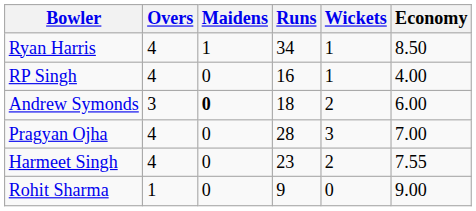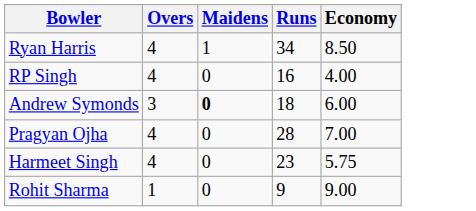 <table class="wikitable">
 <tr>
 <th><a href='#'>Bowler</a></th>
 <th><a href='#'>Overs</a></th>
 <th><a href='#'>Maidens</a></th>
 <th><a href='#'>Runs</a></th>
-<th><a href='#'>Wickets</a></th>
 <th>Economy</th>
 </tr>
 <tr>
 <td><a href='#'>Ryan Harris</a></td>
 <td>4</td>
 <td>1</td>
 <td>34</td>
-<td>1</td>
 <td>8.50</td>
 </tr>
 <tr>
 <td><a href='#'>RP Singh</a></td>
 <td>4</td>
 <td>0</td>
 <td>16</td>
-<td>1</td>
 <td>4.00</td>
 </tr>
 <tr>
 <td><a href='#'>Andrew Symonds</a></td>
 <td>3</td>
 <td><strong>0</strong></td>
 <td>18</td>
-<td>2</td>
 <td>6.00</td>
 </tr>
 <tr>
 <td><a href='#'>Pragyan Ojha</a></td>
 <td>4</td>
 <td>0</td>
 <td>28</td>
-<td>3</td>
 <td>7.00</td>
 </tr>
 <tr>
 <td><a href='#'>Harmeet Singh</a></td>
 <td>4</td>
 <td>0</td>
 <td>23</td>
-<td>2</td>
-<td>7.55</td>
+<td>5.75</td>
 </tr>
 <tr>
 <td><a href='#'>Rohit Sharma</a></td>
 <td>1</td>
 <td>0</td>
 <td>9</td>
-<td>0</td>
 <td>9.00</td>
 </tr>
 </table>
